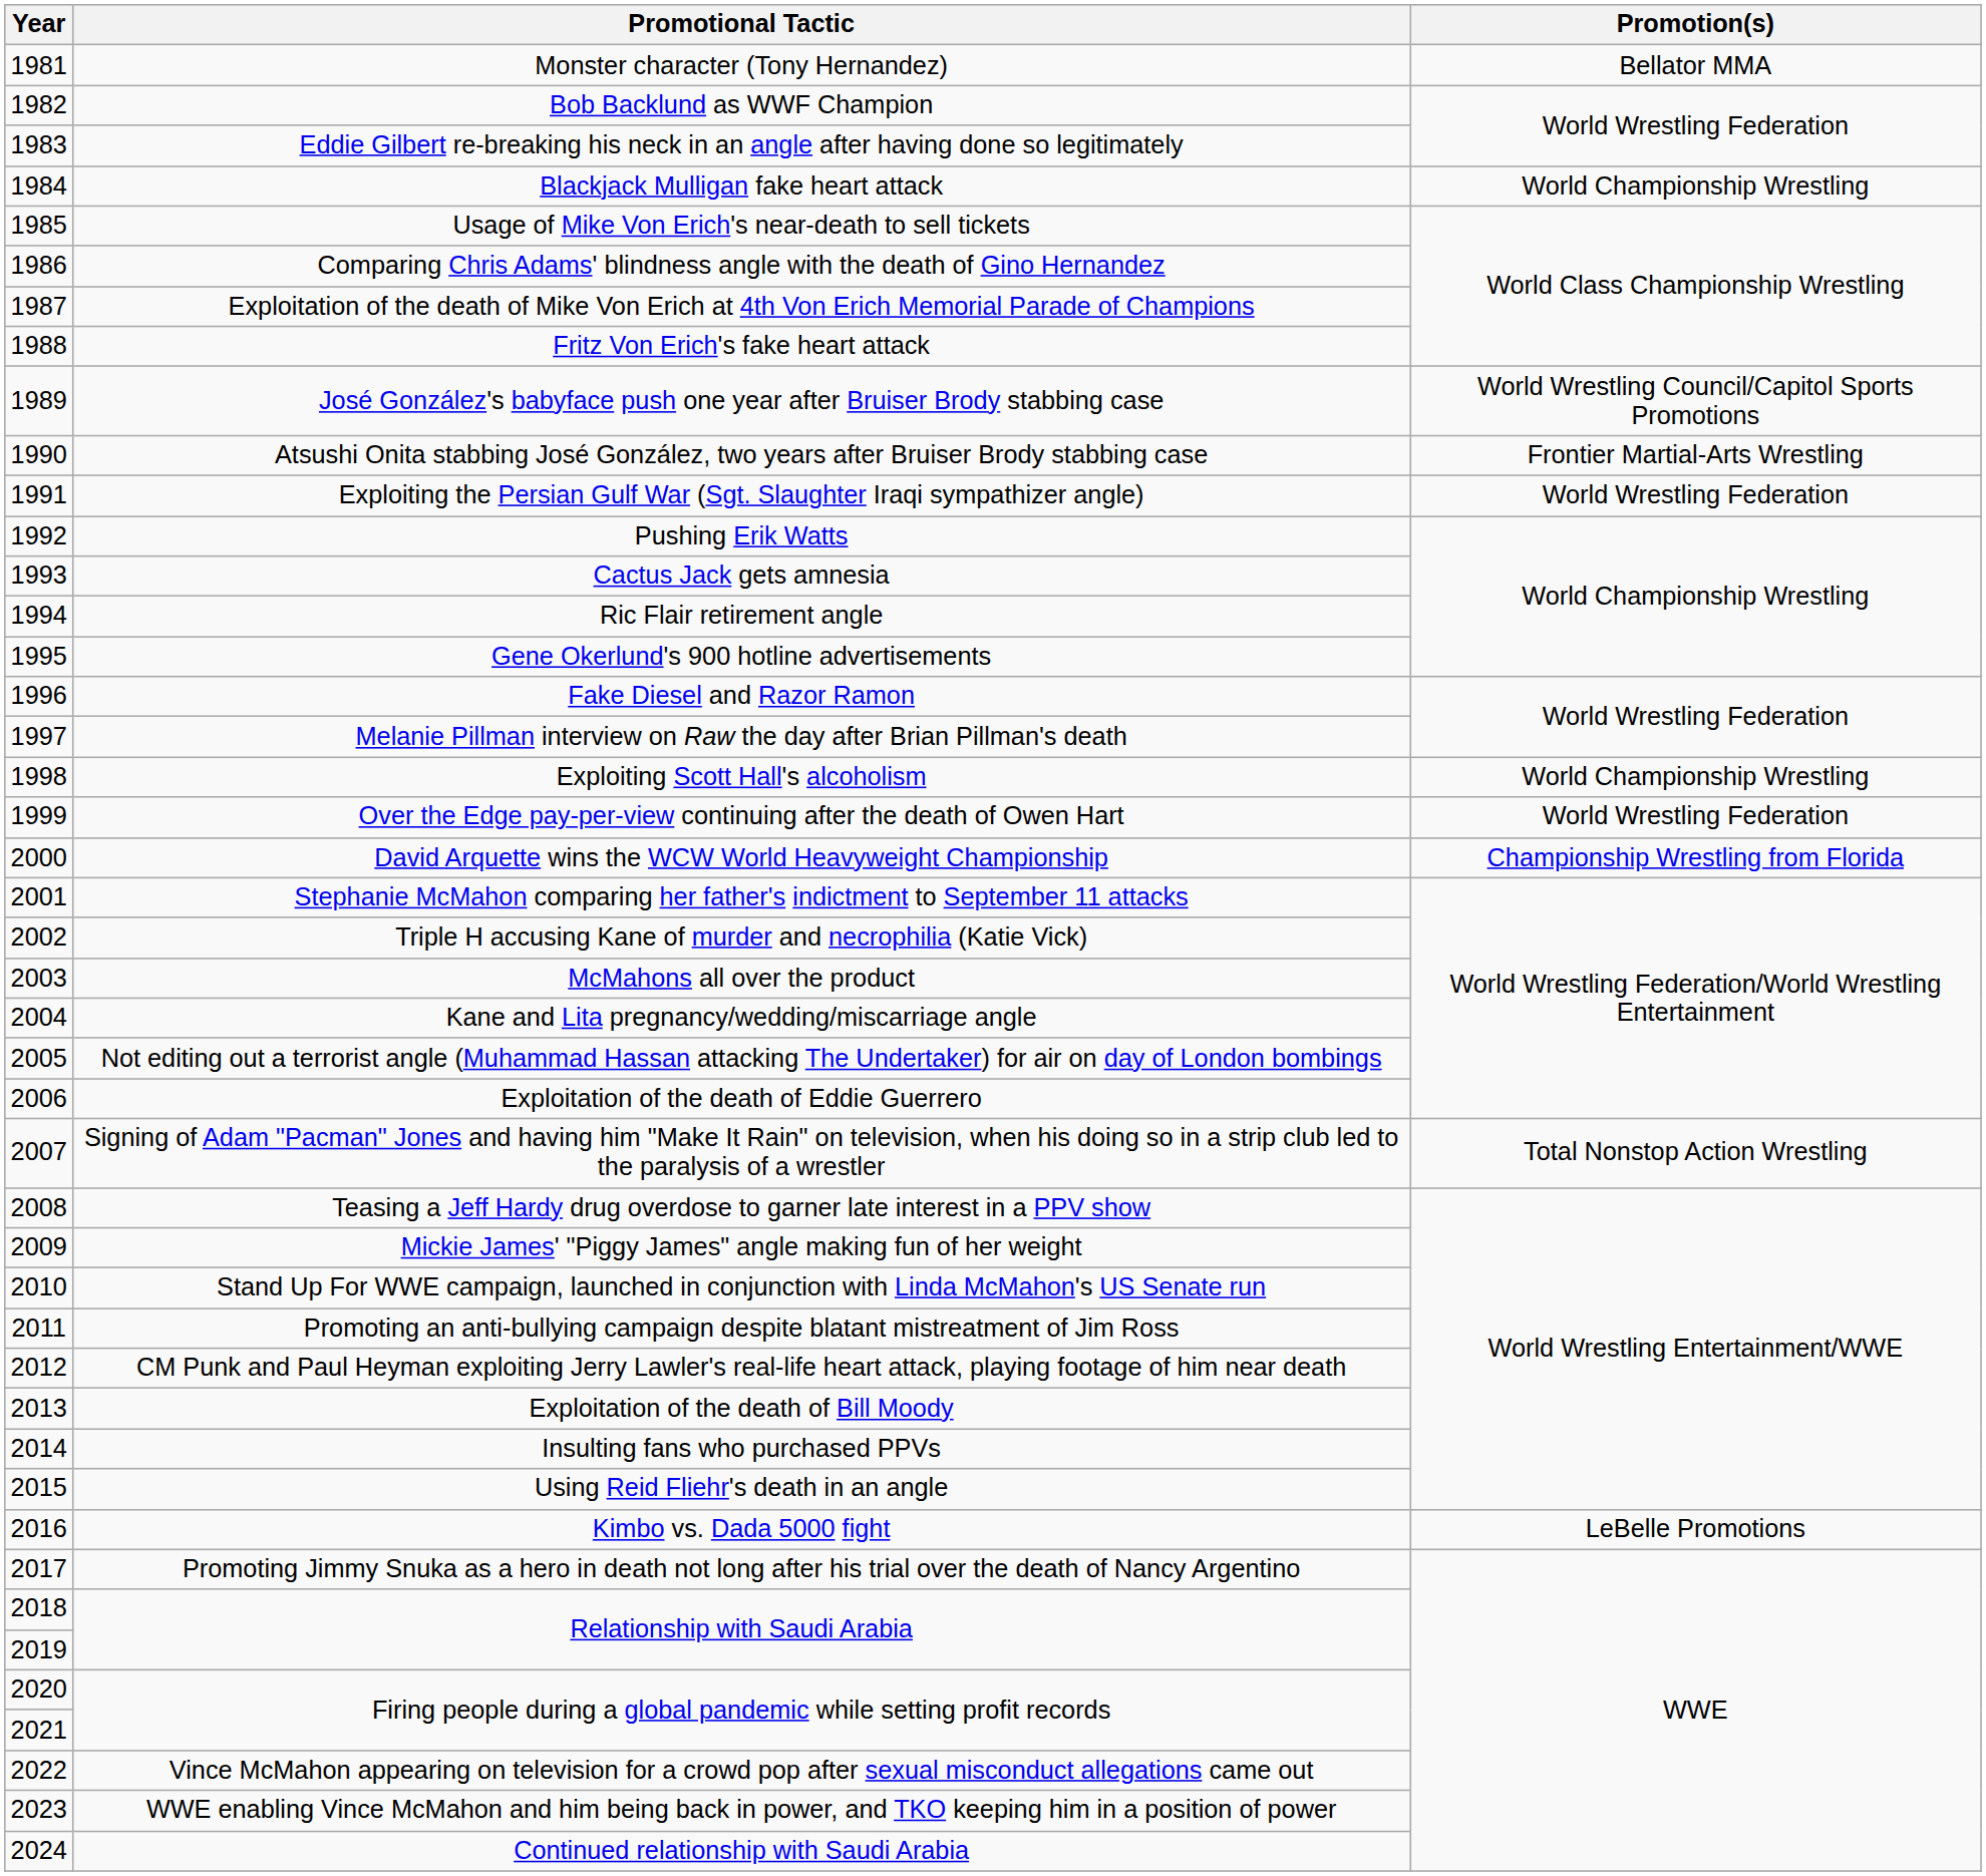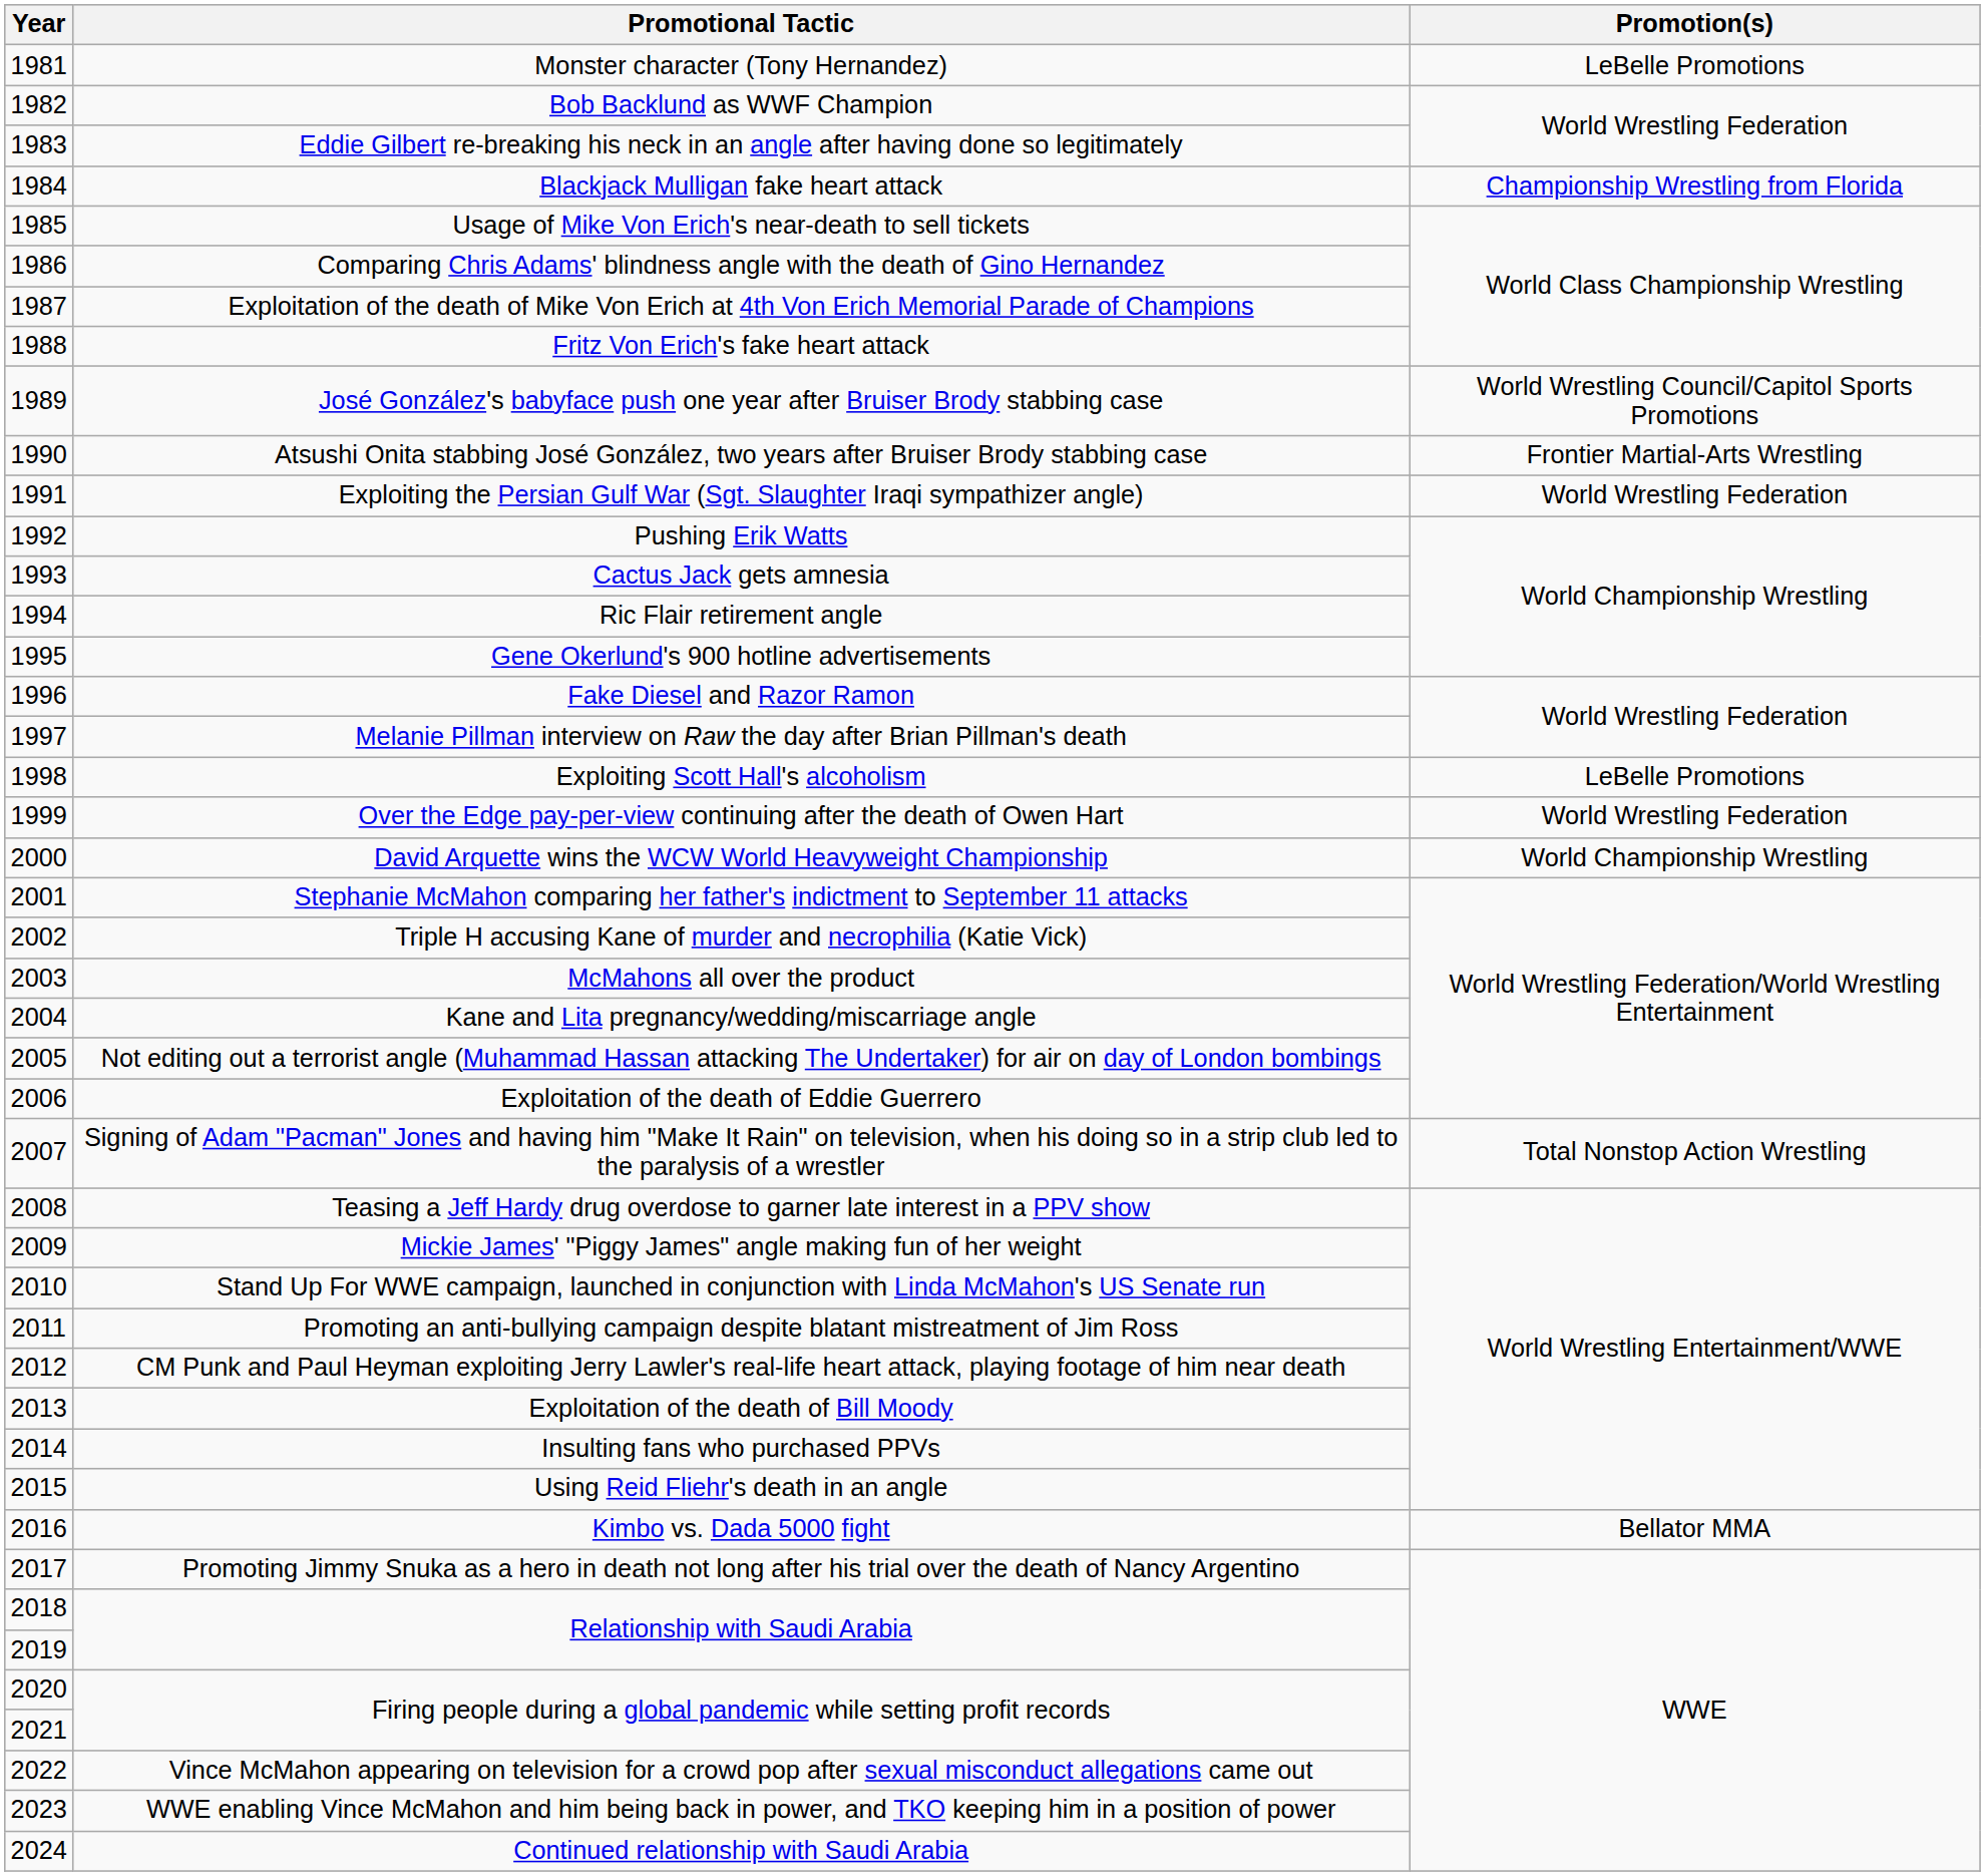 <table class="wikitable sortable" style="text-align: center">
 <tr>
 <th>Year</th>
 <th>Promotional Tactic</th>
 <th>Promotion(s)</th>
 </tr>
 <tr>
 <td>1981</td>
 <td>Monster character (Tony Hernandez)</td>
-<td>Bellator MMA</td>
+<td>LeBelle Promotions</td>
 </tr>
 <tr>
 <td>1982</td>
 <td><a href='#'>Bob Backlund</a> as WWF Champion</td>
 <td rowspan="2">World Wrestling Federation</td>
 </tr>
 <tr>
 <td>1983</td>
 <td><a href='#'>Eddie Gilbert</a> re-breaking his neck in an <a href='#'>angle</a> after having done so legitimately</td>
 </tr>
 <tr>
 <td>1984</td>
 <td><a href='#'>Blackjack Mulligan</a> fake heart attack</td>
-<td>World Championship Wrestling</td>
+<td><a href='#'>Championship Wrestling from Florida</a></td>
 </tr>
 <tr>
 <td>1985</td>
 <td>Usage of <a href='#'>Mike Von Erich</a>'s near-death to sell tickets</td>
 <td rowspan="4">World Class Championship Wrestling</td>
 </tr>
 <tr>
 <td>1986</td>
 <td>Comparing <a href='#'>Chris Adams</a>' blindness angle with the death of <a href='#'>Gino Hernandez</a></td>
 </tr>
 <tr>
 <td>1987</td>
 <td>Exploitation of the death of Mike Von Erich at <a href='#'>4th Von Erich Memorial Parade of Champions</a></td>
 </tr>
 <tr>
 <td>1988</td>
 <td><a href='#'>Fritz Von Erich</a>'s fake heart attack</td>
 </tr>
 <tr>
 <td>1989</td>
 <td><a href='#'>José González</a>'s <a href='#'>babyface</a> <a href='#'>push</a> one year after <a href='#'>Bruiser Brody</a> stabbing case</td>
 <td>World Wrestling Council/Capitol Sports Promotions</td>
 </tr>
 <tr>
 <td>1990</td>
 <td>Atsushi Onita stabbing José González, two years after Bruiser Brody stabbing case</td>
 <td>Frontier Martial-Arts Wrestling</td>
 </tr>
 <tr>
 <td>1991</td>
 <td>Exploiting the <a href='#'>Persian Gulf War</a> (<a href='#'>Sgt. Slaughter</a> Iraqi sympathizer angle)</td>
 <td>World Wrestling Federation</td>
 </tr>
 <tr>
 <td>1992</td>
 <td>Pushing <a href='#'>Erik Watts</a></td>
 <td rowspan="4">World Championship Wrestling</td>
 </tr>
 <tr>
 <td>1993</td>
 <td><a href='#'>Cactus Jack</a> gets amnesia</td>
 </tr>
 <tr>
 <td>1994</td>
 <td>Ric Flair retirement angle</td>
 </tr>
 <tr>
 <td>1995</td>
 <td><a href='#'>Gene Okerlund</a>'s 900 hotline advertisements</td>
 </tr>
 <tr>
 <td>1996</td>
 <td><a href='#'>Fake Diesel</a> and <a href='#'>Razor Ramon</a></td>
 <td rowspan="2">World Wrestling Federation</td>
 </tr>
 <tr>
 <td>1997</td>
 <td><a href='#'>Melanie Pillman</a> interview on <em>Raw</em> the day after Brian Pillman's death</td>
 </tr>
 <tr>
 <td>1998</td>
 <td>Exploiting <a href='#'>Scott Hall</a>'s <a href='#'>alcoholism</a></td>
-<td>World Championship Wrestling</td>
+<td>LeBelle Promotions</td>
 </tr>
 <tr>
 <td>1999</td>
 <td><a href='#'>Over the Edge pay-per-view</a> continuing after the death of Owen Hart</td>
 <td>World Wrestling Federation</td>
 </tr>
 <tr>
 <td>2000</td>
 <td><a href='#'>David Arquette</a> wins the <a href='#'>WCW World Heavyweight Championship</a></td>
-<td><a href='#'>Championship Wrestling from Florida</a></td>
+<td>World Championship Wrestling</td>
 </tr>
 <tr>
 <td>2001</td>
 <td><a href='#'>Stephanie McMahon</a> comparing <a href='#'>her father's</a> <a href='#'>indictment</a> to <a href='#'>September 11 attacks</a></td>
 <td rowspan="6">World Wrestling Federation/World Wrestling Entertainment</td>
 </tr>
 <tr>
 <td>2002</td>
 <td>Triple H accusing Kane of <a href='#'>murder</a> and <a href='#'>necrophilia</a> (Katie Vick)</td>
 </tr>
 <tr>
 <td>2003</td>
 <td><a href='#'>McMahons</a> all over the product</td>
 </tr>
 <tr>
 <td>2004</td>
 <td>Kane and <a href='#'>Lita</a> pregnancy/wedding/miscarriage angle</td>
 </tr>
 <tr>
 <td>2005</td>
 <td>Not editing out a terrorist angle (<a href='#'>Muhammad Hassan</a> attacking <a href='#'>The Undertaker</a>) for air on <a href='#'>day of London bombings</a></td>
 </tr>
 <tr>
 <td>2006</td>
 <td>Exploitation of the death of Eddie Guerrero</td>
 </tr>
 <tr>
 <td>2007</td>
 <td>Signing of <a href='#'>Adam "Pacman" Jones</a> and having him "Make It Rain" on television, when his doing so in a strip club led to the paralysis of a wrestler</td>
 <td>Total Nonstop Action Wrestling</td>
 </tr>
 <tr>
 <td>2008</td>
 <td>Teasing a <a href='#'>Jeff Hardy</a> drug overdose to garner late interest in a <a href='#'>PPV show</a></td>
 <td rowspan="8">World Wrestling Entertainment/WWE</td>
 </tr>
 <tr>
 <td>2009</td>
 <td><a href='#'>Mickie James</a>' "Piggy James" angle making fun of her weight</td>
 </tr>
 <tr>
 <td>2010</td>
 <td>Stand Up For WWE campaign, launched in conjunction with <a href='#'>Linda McMahon</a>'s <a href='#'>US Senate run</a></td>
 </tr>
 <tr>
 <td>2011</td>
 <td>Promoting an anti-bullying campaign despite blatant mistreatment of Jim Ross</td>
 </tr>
 <tr>
 <td>2012</td>
 <td>CM Punk and Paul Heyman exploiting Jerry Lawler's real-life heart attack, playing footage of him near death</td>
 </tr>
 <tr>
 <td>2013</td>
 <td>Exploitation of the death of <a href='#'>Bill Moody</a></td>
 </tr>
 <tr>
 <td>2014</td>
 <td>Insulting fans who purchased PPVs</td>
 </tr>
 <tr>
 <td>2015</td>
 <td>Using <a href='#'>Reid Fliehr</a>'s death in an angle</td>
 </tr>
 <tr>
 <td>2016</td>
 <td><a href='#'>Kimbo</a> vs. <a href='#'>Dada 5000</a> <a href='#'>fight</a></td>
-<td>LeBelle Promotions</td>
+<td>Bellator MMA</td>
 </tr>
 <tr>
 <td>2017</td>
 <td>Promoting Jimmy Snuka as a hero in death not long after his trial over the death of Nancy Argentino</td>
 <td rowspan="8">WWE</td>
 </tr>
 <tr>
 <td>2018</td>
 <td rowspan="2"><a href='#'>Relationship with Saudi Arabia</a></td>
 </tr>
 <tr>
 <td>2019</td>
 </tr>
 <tr>
 <td>2020</td>
 <td rowspan="2">Firing people during a <a href='#'>global pandemic</a> while setting profit records</td>
 </tr>
 <tr>
 <td>2021</td>
 </tr>
 <tr>
 <td>2022</td>
 <td>Vince McMahon appearing on television for a crowd pop after <a href='#'>sexual misconduct allegations</a> came out</td>
 </tr>
 <tr>
 <td>2023</td>
 <td>WWE enabling Vince McMahon and him being back in power, and <a href='#'>TKO</a> keeping him in a position of power</td>
 </tr>
 <tr>
 <td>2024</td>
 <td><a href='#'>Continued relationship with Saudi Arabia</a></td>
 </tr>
 </table>
